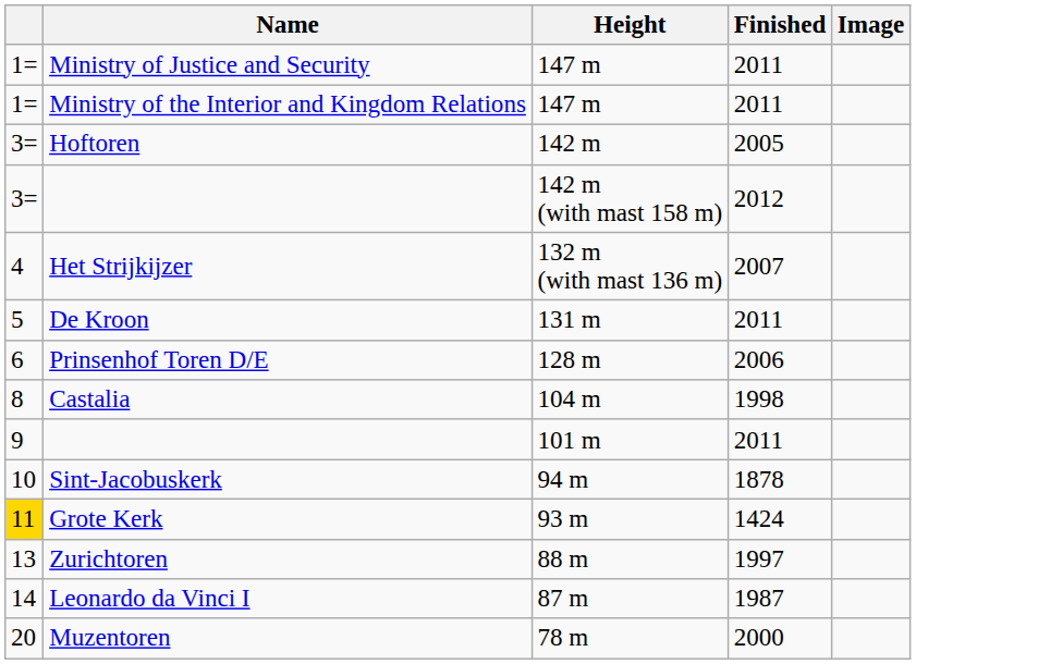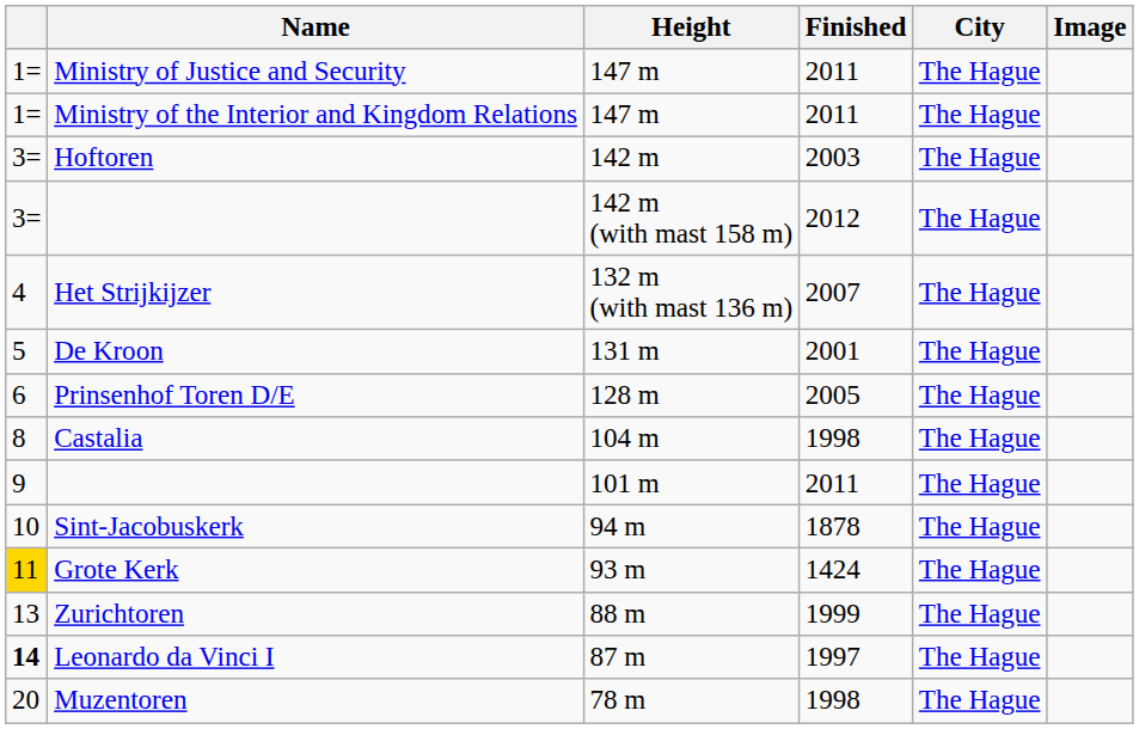 <table class="wikitable">
 <tr>
 <th align="center"></th>
 <th align="center">Name</th>
 <th align="center">Height</th>
 <th align="center">Finished</th>
+<th align="center">City</th>
 <th align="center">Image</th>
 </tr>
 <tr>
 <td>1=</td>
 <td><a href='#'>Ministry of Justice and Security</a></td>
 <td>147 m</td>
 <td>2011</td>
+<td><a href='#'>The Hague</a></td>
 <td></td>
 </tr>
 <tr>
 <td>1=</td>
 <td><a href='#'>Ministry of the Interior and Kingdom Relations</a></td>
 <td>147 m</td>
 <td>2011</td>
+<td><a href='#'>The Hague</a></td>
 <td></td>
 </tr>
 <tr>
 <td>3=</td>
 <td><a href='#'>Hoftoren</a></td>
 <td>142 m</td>
-<td>2005</td>
+<td>2003</td>
+<td><a href='#'>The Hague</a></td>
 <td></td>
 </tr>
 <tr>
 <td>3=</td>
 <td></td>
 <td>142 m<br>(with mast 158 m)</td>
 <td>2012</td>
+<td><a href='#'>The Hague</a></td>
 <td></td>
 </tr>
 <tr>
 <td>4</td>
 <td><a href='#'>Het Strijkijzer</a></td>
 <td>132 m<br>(with mast 136 m)</td>
 <td>2007</td>
+<td><a href='#'>The Hague</a></td>
 <td></td>
 </tr>
 <tr>
 <td>5</td>
 <td><a href='#'>De Kroon</a></td>
 <td>131 m</td>
-<td>2011</td>
+<td>2001</td>
+<td><a href='#'>The Hague</a></td>
 <td></td>
 </tr>
 <tr>
 <td>6</td>
 <td><a href='#'>Prinsenhof Toren D/E</a></td>
 <td>128 m</td>
-<td>2006</td>
+<td>2005</td>
+<td><a href='#'>The Hague</a></td>
 <td></td>
 </tr>
 <tr>
 <td>8</td>
 <td><a href='#'>Castalia</a></td>
 <td>104 m</td>
 <td>1998</td>
+<td><a href='#'>The Hague</a></td>
 <td></td>
 </tr>
 <tr>
 <td>9</td>
 <td></td>
 <td>101 m</td>
 <td>2011</td>
+<td><a href='#'>The Hague</a></td>
 <td></td>
 </tr>
 <tr>
 <td>10</td>
 <td><a href='#'>Sint-Jacobuskerk</a></td>
 <td>94 m</td>
 <td>1878</td>
+<td><a href='#'>The Hague</a></td>
 <td></td>
 </tr>
 <tr>
 <td style="background: gold;">11</td>
 <td><a href='#'>Grote Kerk</a></td>
 <td>93 m</td>
 <td>1424</td>
+<td><a href='#'>The Hague</a></td>
 <td></td>
 </tr>
 <tr>
 <td>13</td>
 <td><a href='#'>Zurichtoren</a></td>
 <td>88 m</td>
-<td>1997</td>
+<td>1999</td>
+<td><a href='#'>The Hague</a></td>
 <td></td>
 </tr>
 <tr>
-<td>14</td>
+<td><strong>14</strong></td>
 <td><a href='#'>Leonardo da Vinci I</a></td>
 <td>87 m</td>
-<td>1987</td>
+<td>1997</td>
+<td><a href='#'>The Hague</a></td>
 <td></td>
 </tr>
 <tr>
 <td>20</td>
 <td><a href='#'>Muzentoren</a></td>
 <td>78 m</td>
-<td>2000</td>
+<td>1998</td>
+<td><a href='#'>The Hague</a></td>
 <td></td>
 </tr>
 </table>
